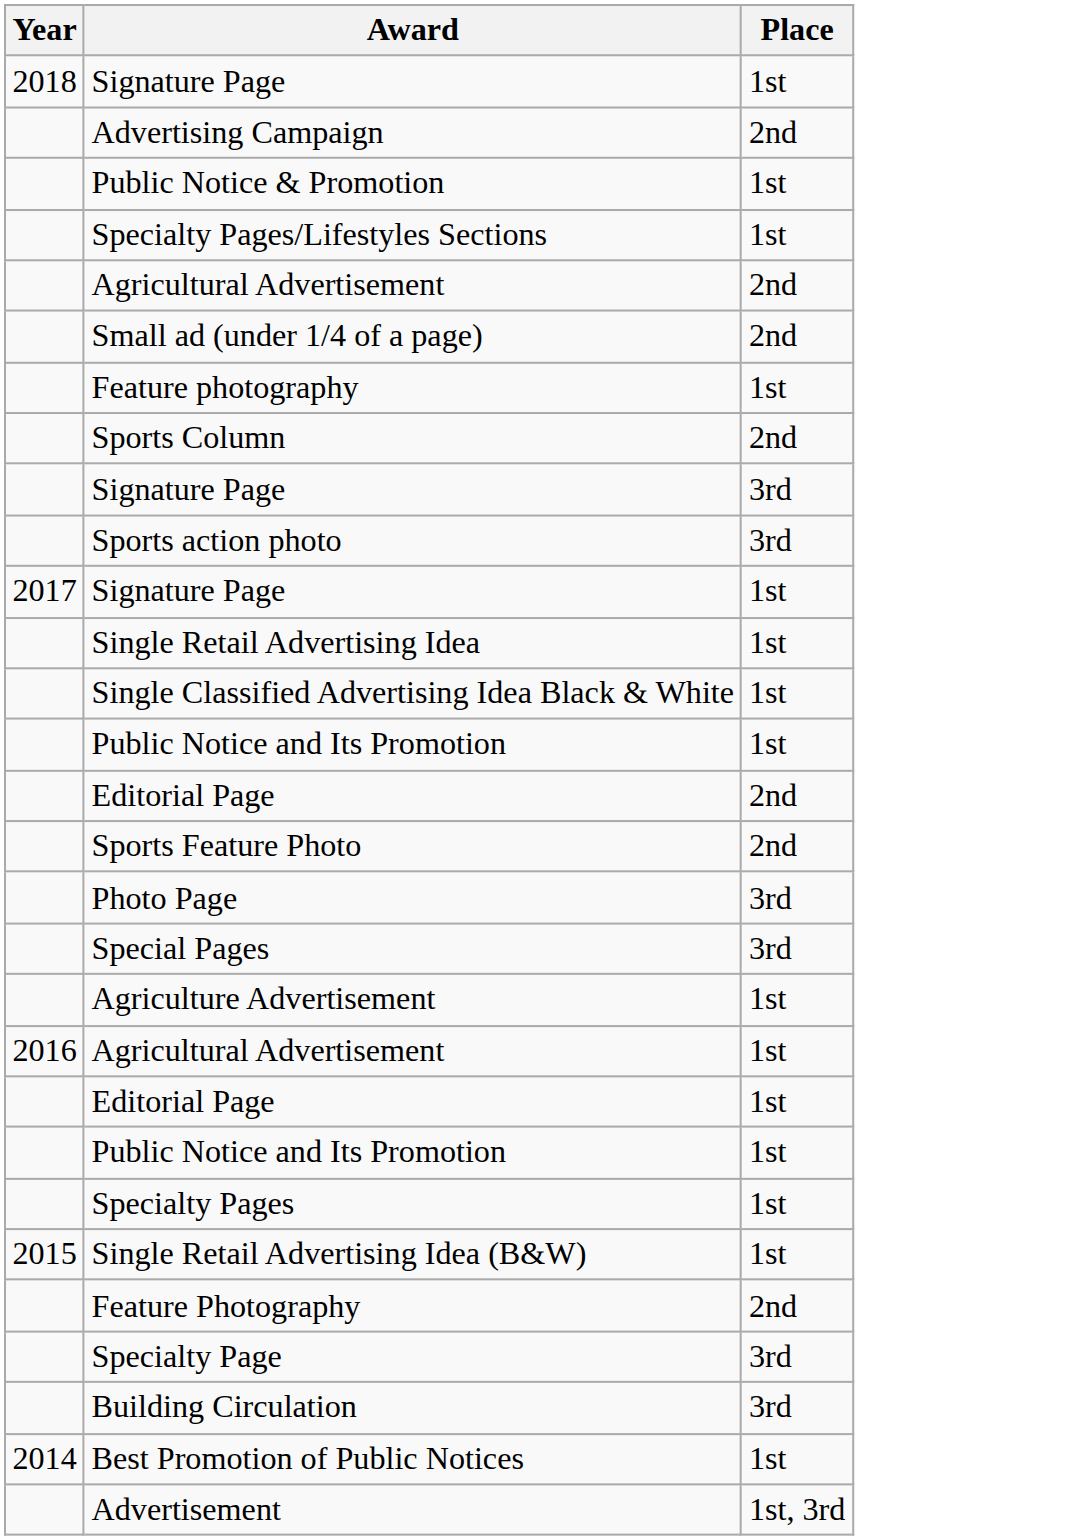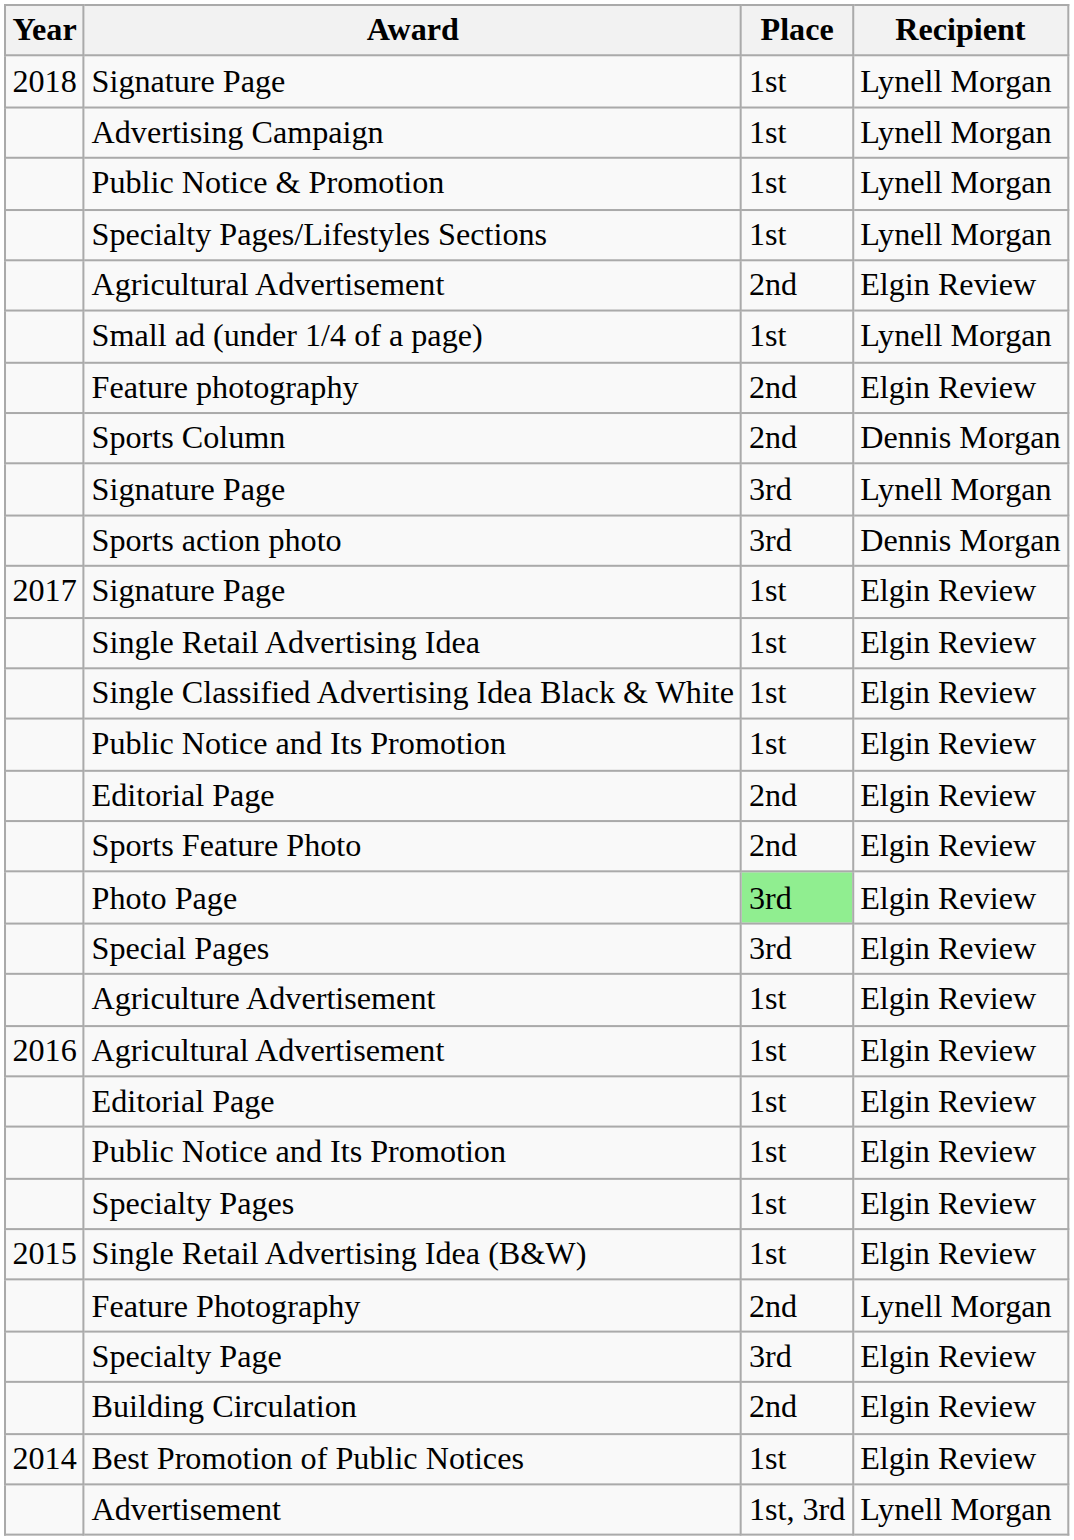 <table class="wikitable">
 <tr>
 <th>Year</th>
 <th>Award</th>
 <th>Place</th>
+<th>Recipient</th>
 </tr>
 <tr>
 <td>2018</td>
 <td>Signature Page</td>
 <td>1st</td>
+<td>Lynell Morgan</td>
 </tr>
 <tr>
 <td></td>
 <td>Advertising Campaign</td>
-<td>2nd</td>
+<td>1st</td>
+<td>Lynell Morgan</td>
 </tr>
 <tr>
 <td></td>
 <td>Public Notice & Promotion</td>
 <td>1st</td>
+<td>Lynell Morgan</td>
 </tr>
 <tr>
 <td></td>
 <td>Specialty Pages/Lifestyles Sections</td>
 <td>1st</td>
+<td>Lynell Morgan</td>
 </tr>
 <tr>
 <td></td>
 <td>Agricultural Advertisement</td>
 <td>2nd</td>
+<td>Elgin Review</td>
 </tr>
 <tr>
 <td></td>
 <td>Small ad (under 1/4 of a page)</td>
-<td>2nd</td>
+<td>1st</td>
+<td>Lynell Morgan</td>
 </tr>
 <tr>
 <td></td>
 <td>Feature photography</td>
-<td>1st</td>
+<td>2nd</td>
+<td>Elgin Review</td>
 </tr>
 <tr>
 <td></td>
 <td>Sports Column</td>
 <td>2nd</td>
+<td>Dennis Morgan</td>
 </tr>
 <tr>
 <td></td>
 <td>Signature Page</td>
 <td>3rd</td>
+<td>Lynell Morgan</td>
 </tr>
 <tr>
 <td></td>
 <td>Sports action photo</td>
 <td>3rd</td>
+<td>Dennis Morgan</td>
 </tr>
 <tr>
 <td>2017</td>
 <td>Signature Page</td>
 <td>1st</td>
+<td>Elgin Review</td>
 </tr>
 <tr>
 <td></td>
 <td>Single Retail Advertising Idea</td>
 <td>1st</td>
+<td>Elgin Review</td>
 </tr>
 <tr>
 <td></td>
 <td>Single Classified Advertising Idea Black & White</td>
 <td>1st</td>
+<td>Elgin Review</td>
 </tr>
 <tr>
 <td></td>
 <td>Public Notice and Its Promotion</td>
 <td>1st</td>
+<td>Elgin Review</td>
 </tr>
 <tr>
 <td></td>
 <td>Editorial Page</td>
 <td>2nd</td>
+<td>Elgin Review</td>
 </tr>
 <tr>
 <td></td>
 <td>Sports Feature Photo</td>
 <td>2nd</td>
+<td>Elgin Review</td>
 </tr>
 <tr>
 <td></td>
 <td>Photo Page</td>
-<td>3rd</td>
+<td style="background: lightgreen;">3rd</td>
+<td>Elgin Review</td>
 </tr>
 <tr>
 <td></td>
 <td>Special Pages</td>
 <td>3rd</td>
+<td>Elgin Review</td>
 </tr>
 <tr>
 <td></td>
 <td>Agriculture Advertisement</td>
 <td>1st</td>
+<td>Elgin Review</td>
 </tr>
 <tr>
 <td>2016</td>
 <td>Agricultural Advertisement</td>
 <td>1st</td>
+<td>Elgin Review</td>
 </tr>
 <tr>
 <td></td>
 <td>Editorial Page</td>
 <td>1st</td>
+<td>Elgin Review</td>
 </tr>
 <tr>
 <td></td>
 <td>Public Notice and Its Promotion</td>
 <td>1st</td>
+<td>Elgin Review</td>
 </tr>
 <tr>
 <td></td>
 <td>Specialty Pages</td>
 <td>1st</td>
+<td>Elgin Review</td>
 </tr>
 <tr>
 <td>2015</td>
 <td>Single Retail Advertising Idea (B&W)</td>
 <td>1st</td>
+<td>Elgin Review</td>
 </tr>
 <tr>
 <td></td>
 <td>Feature Photography</td>
 <td>2nd</td>
+<td>Lynell Morgan</td>
 </tr>
 <tr>
 <td></td>
 <td>Specialty Page</td>
 <td>3rd</td>
+<td>Elgin Review</td>
 </tr>
 <tr>
 <td></td>
 <td>Building Circulation</td>
-<td>3rd</td>
+<td>2nd</td>
+<td>Elgin Review</td>
 </tr>
 <tr>
 <td>2014</td>
 <td>Best Promotion of Public Notices</td>
 <td>1st</td>
+<td>Elgin Review</td>
 </tr>
 <tr>
 <td></td>
 <td>Advertisement</td>
 <td>1st, 3rd</td>
+<td>Lynell Morgan</td>
 </tr>
 </table>
